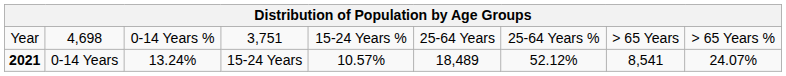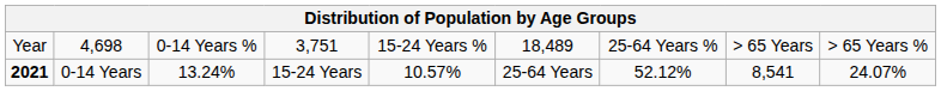 <table class="wikitable" style="text-align:center; width:100%;">
 <tr>
 <th colspan="14">Distribution of Population by Age Groups</th>
 </tr>
 <tr>
 <td>Year</td>
 <td>4,698</td>
 <td>0-14 Years %</td>
 <td>3,751</td>
 <td>15-24 Years %</td>
-<td>25-64 Years</td>
+<td>18,489</td>
 <td>25-64 Years %</td>
 <td>> 65 Years</td>
 <td>> 65 Years %</td>
 </tr>
 <tr>
 <td><strong>2021</strong></td>
 <td>0-14 Years</td>
 <td>13.24%</td>
 <td>15-24 Years</td>
 <td>10.57%</td>
-<td>18,489</td>
+<td>25-64 Years</td>
 <td>52.12%</td>
 <td>8,541</td>
 <td>24.07%</td>
 </tr>
 </table>
